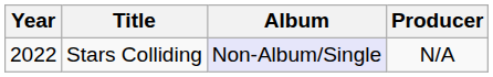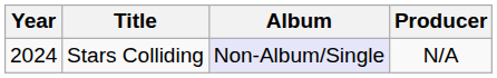 <table class="wikitable plainrowheaders" style="text-align:center;">
 <tr>
 <th>Year</th>
 <th>Title</th>
 <th>Album</th>
 <th>Producer</th>
 </tr>
 <tr>
-<td>2022</td>
+<td>2024</td>
 <td>Stars Colliding</td>
 <td style="background: lavender;">Non-Album/Single</td>
 <td>N/A</td>
 </tr>
 </table>
